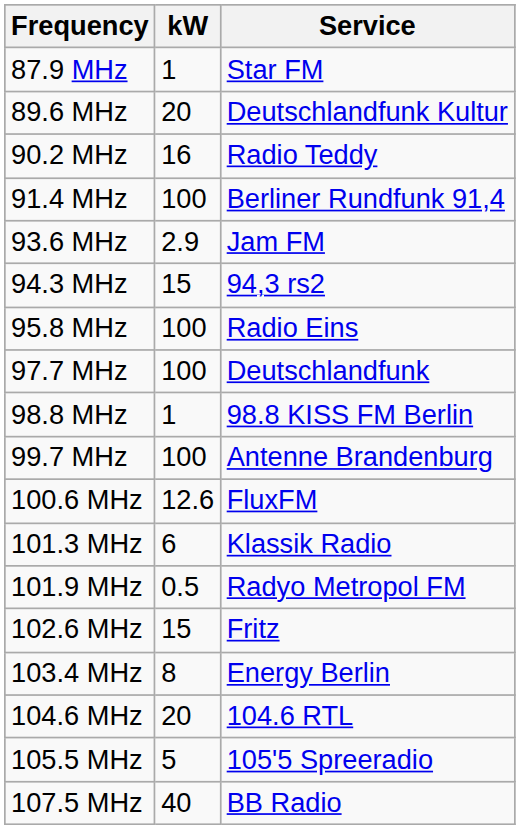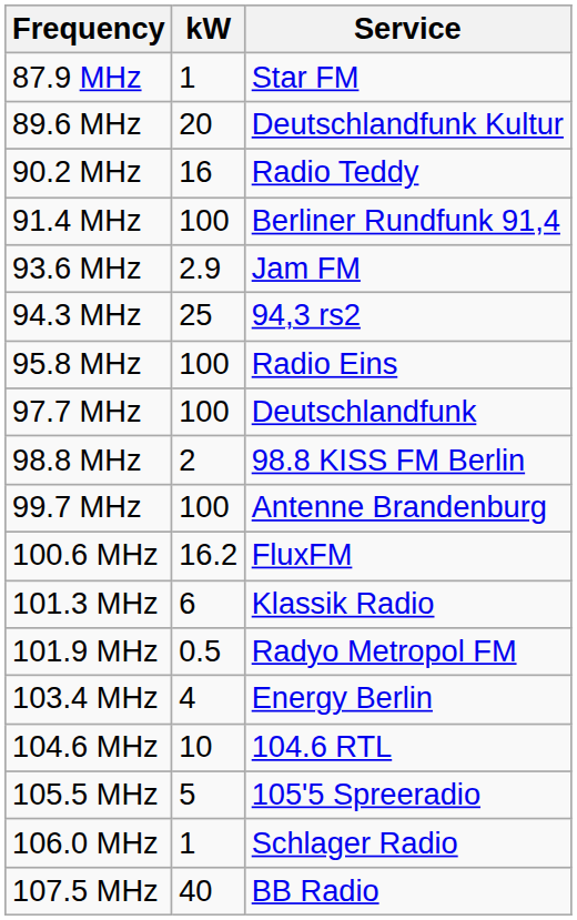 <table class="wikitable sortable">
 <tr>
 <th>Frequency</th>
 <th>kW</th>
 <th>Service</th>
 </tr>
 <tr>
 <td>87.9 <a href='#'>MHz</a></td>
 <td>1</td>
 <td><a href='#'>Star FM</a></td>
 </tr>
 <tr>
 <td>89.6 MHz</td>
 <td>20</td>
 <td><a href='#'>Deutschlandfunk Kultur</a></td>
 </tr>
 <tr>
 <td>90.2 MHz</td>
 <td>16</td>
 <td><a href='#'>Radio Teddy</a></td>
 </tr>
 <tr>
 <td>91.4 MHz</td>
 <td>100</td>
 <td><a href='#'>Berliner Rundfunk 91,4</a></td>
 </tr>
 <tr>
 <td>93.6 MHz</td>
 <td>2.9</td>
 <td><a href='#'>Jam FM</a></td>
 </tr>
 <tr>
 <td>94.3 MHz</td>
-<td>15</td>
+<td>25</td>
 <td><a href='#'>94,3 rs2</a></td>
 </tr>
 <tr>
 <td>95.8 MHz</td>
 <td>100</td>
 <td><a href='#'>Radio Eins</a></td>
 </tr>
 <tr>
 <td>97.7 MHz</td>
 <td>100</td>
 <td><a href='#'>Deutschlandfunk</a></td>
 </tr>
 <tr>
 <td>98.8 MHz</td>
-<td>1</td>
+<td>2</td>
 <td><a href='#'>98.8 KISS FM Berlin</a></td>
 </tr>
 <tr>
 <td>99.7 MHz</td>
 <td>100</td>
 <td><a href='#'>Antenne Brandenburg</a></td>
 </tr>
 <tr>
 <td>100.6 MHz</td>
-<td>12.6</td>
+<td>16.2</td>
 <td><a href='#'>FluxFM</a></td>
 </tr>
 <tr>
 <td>101.3 MHz</td>
 <td>6</td>
 <td><a href='#'>Klassik Radio</a></td>
 </tr>
 <tr>
 <td>101.9 MHz</td>
 <td>0.5</td>
 <td><a href='#'>Radyo Metropol FM</a></td>
 </tr>
 <tr>
-<td>102.6 MHz</td>
-<td>15</td>
-<td><a href='#'>Fritz</a></td>
-</tr>
-<tr>
 <td>103.4 MHz</td>
-<td>8</td>
+<td>4</td>
 <td><a href='#'>Energy Berlin</a></td>
 </tr>
 <tr>
 <td>104.6 MHz</td>
-<td>20</td>
+<td>10</td>
 <td><a href='#'>104.6 RTL</a></td>
 </tr>
 <tr>
 <td>105.5 MHz</td>
 <td>5</td>
 <td><a href='#'>105'5 Spreeradio</a></td>
 </tr>
 <tr>
+<td>106.0 MHz</td>
+<td>1</td>
+<td><a href='#'>Schlager Radio</a></td>
+</tr>
+<tr>
 <td>107.5 MHz</td>
 <td>40</td>
 <td><a href='#'>BB Radio</a></td>
 </tr>
 </table>
